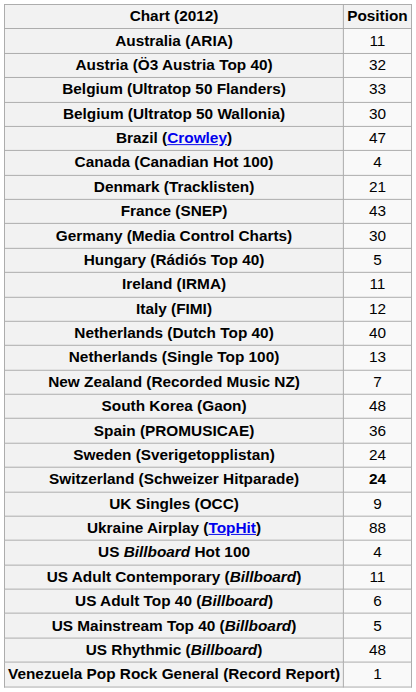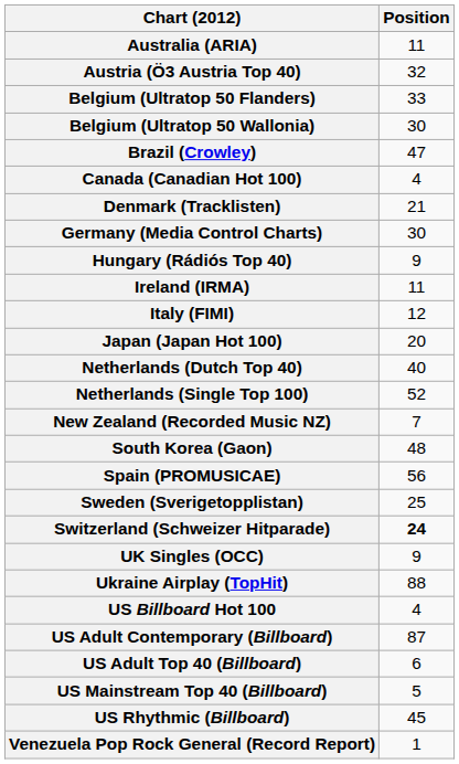 <table class="wikitable plainrowheaders sortable" style="text-align:center">
 <tr>
 <th scope="col">Chart (2012)</th>
 <th scope="col">Position</th>
 </tr>
 <tr>
 <th scope="row">Australia (ARIA)</th>
 <td align="center">11</td>
 </tr>
 <tr>
 <th scope="row">Austria (Ö3 Austria Top 40)</th>
 <td align="center">32</td>
 </tr>
 <tr>
 <th scope="row">Belgium (Ultratop 50 Flanders)</th>
 <td style="text-align:center;">33</td>
 </tr>
 <tr>
 <th scope="row">Belgium (Ultratop 50 Wallonia)</th>
 <td style="text-align:center;">30</td>
 </tr>
 <tr>
 <th scope="row">Brazil (<a href='#'>Crowley</a>)</th>
 <td style="text-align:center;">47</td>
 </tr>
 <tr>
 <th scope="row">Canada (Canadian Hot 100)</th>
 <td style="text-align:center;">4</td>
 </tr>
 <tr>
 <th scope="row">Denmark (Tracklisten)</th>
 <td align="center">21</td>
 </tr>
 <tr>
-<th scope="row">France (SNEP)</th>
-<td style="text-align:center;">43</td>
-</tr>
-<tr>
 <th scope="row">Germany (Media Control Charts)</th>
 <td style="text-align:center;">30</td>
 </tr>
 <tr>
 <th scope="row">Hungary (Rádiós Top 40)</th>
-<td style="text-align:center;">5</td>
+<td style="text-align:center;">9</td>
 </tr>
 <tr>
 <th scope="row">Ireland (IRMA)</th>
 <td align="center">11</td>
 </tr>
 <tr>
 <th scope="row">Italy (FIMI)</th>
 <td style="text-align:center;">12</td>
 </tr>
 <tr>
+<th scope="row">Japan (Japan Hot 100)</th>
+<td style="text-align:center;">20</td>
+</tr>
+<tr>
 <th scope="row">Netherlands (Dutch Top 40)</th>
 <td style="text-align:center;">40</td>
 </tr>
 <tr>
 <th scope="row">Netherlands (Single Top 100)</th>
-<td style="text-align:center;">13</td>
+<td style="text-align:center;">52</td>
 </tr>
 <tr>
 <th scope="row">New Zealand (Recorded Music NZ)</th>
 <td style="text-align:center;">7</td>
 </tr>
 <tr>
 <th scope="row">South Korea (Gaon)</th>
 <td style="text-align:center;">48</td>
 </tr>
 <tr>
 <th scope="row">Spain (PROMUSICAE)</th>
-<td style="text-align:center;">36</td>
+<td style="text-align:center;">56</td>
 </tr>
 <tr>
 <th scope="row">Sweden (Sverigetopplistan)</th>
-<td style="text-align:center;">24</td>
+<td style="text-align:center;">25</td>
 </tr>
 <tr>
 <th scope="row">Switzerland (Schweizer Hitparade)</th>
 <td align="center"><strong>24</strong></td>
 </tr>
 <tr>
 <th scope="row">UK Singles (OCC)</th>
 <td style="text-align:center;">9</td>
 </tr>
 <tr>
 <th scope="row">Ukraine Airplay (<a href='#'>TopHit</a>)</th>
 <td style="text-align:center;">88</td>
 </tr>
 <tr>
 <th scope="row">US <em>Billboard</em> Hot 100</th>
 <td style="text-align:center;">4</td>
 </tr>
 <tr>
 <th scope="row">US Adult Contemporary (<em>Billboard</em>)</th>
-<td style="text-align:center;">11</td>
+<td style="text-align:center;">87</td>
 </tr>
 <tr>
 <th scope="row">US Adult Top 40 (<em>Billboard</em>)</th>
 <td style="text-align:center;">6</td>
 </tr>
 <tr>
 <th scope="row">US Mainstream Top 40 (<em>Billboard</em>)</th>
 <td style="text-align:center;">5</td>
 </tr>
 <tr>
 <th scope="row">US Rhythmic (<em>Billboard</em>) </th>
-<td style="text-align:center;">48</td>
+<td style="text-align:center;">45</td>
 </tr>
 <tr>
 <th scope="row">Venezuela Pop Rock General (Record Report)</th>
 <td style="text-align:center;">1</td>
 </tr>
 </table>
